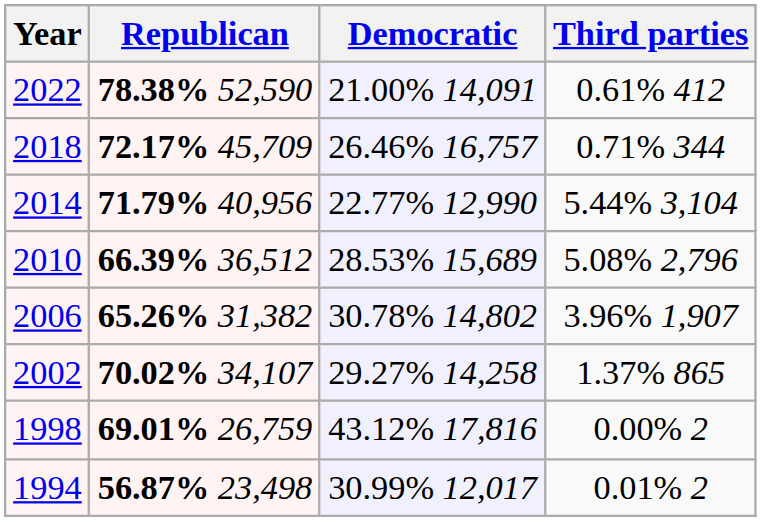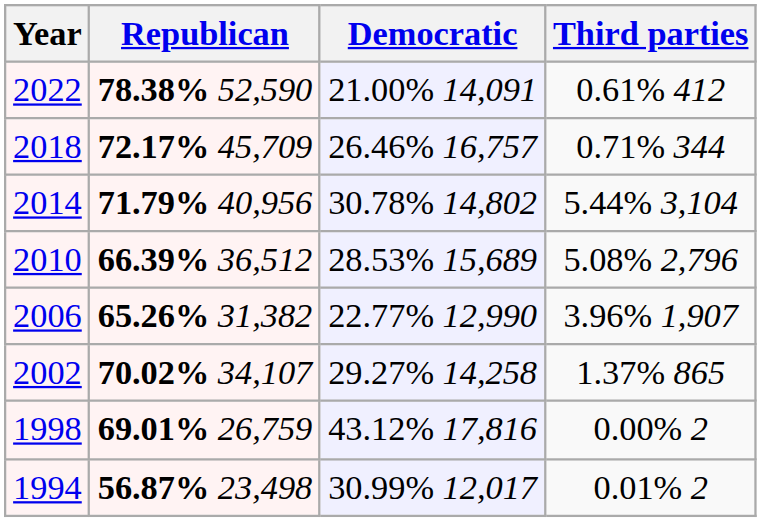 <table class="wikitable" style="font-size:95%;">
 <tr bgcolor=lightgrey>
 <th>Year</th>
 <th><a href='#'>Republican</a></th>
 <th><a href='#'>Democratic</a></th>
 <th><a href='#'>Third parties</a></th>
 </tr>
 <tr>
 <td align="center" bgcolor="#fff3f3"><a href='#'>2022</a></td>
 <td align="center" bgcolor="#fff3f3"><strong>78.38%</strong> <em>52,590</em></td>
 <td align="center" bgcolor="#f0f0ff">21.00% <em>14,091</em></td>
 <td align="center">0.61% <em>412</em></td>
 </tr>
 <tr>
 <td align="center" bgcolor="#fff3f3"><a href='#'>2018</a></td>
 <td align="center" bgcolor="#fff3f3"><strong>72.17%</strong> <em>45,709</em></td>
 <td align="center" bgcolor="#f0f0ff">26.46% <em>16,757</em></td>
 <td align="center">0.71% <em>344</em></td>
 </tr>
 <tr>
 <td align="center" bgcolor="#fff3f3"><a href='#'>2014</a></td>
 <td align="center" bgcolor="#fff3f3"><strong>71.79%</strong> <em>40,956</em></td>
-<td align="center" bgcolor="#f0f0ff">22.77% <em>12,990</em></td>
+<td align="center" bgcolor="#f0f0ff">30.78% <em>14,802</em></td>
 <td align="center">5.44% <em>3,104</em></td>
 </tr>
 <tr>
 <td align="center" bgcolor="#fff3f3"><a href='#'>2010</a></td>
 <td align="center" bgcolor="#fff3f3"><strong>66.39%</strong> <em>36,512</em></td>
 <td align="center" bgcolor="#f0f0ff">28.53% <em>15,689</em></td>
 <td align="center">5.08% <em>2,796</em></td>
 </tr>
 <tr>
 <td align="center" bgcolor="#fff3f3"><a href='#'>2006</a></td>
 <td align="center" bgcolor="#fff3f3"><strong>65.26%</strong> <em>31,382</em></td>
-<td align="center" bgcolor="#f0f0ff">30.78% <em>14,802</em></td>
+<td align="center" bgcolor="#f0f0ff">22.77% <em>12,990</em></td>
 <td align="center">3.96% <em>1,907</em></td>
 </tr>
 <tr>
 <td align="center" bgcolor="#fff3f3"><a href='#'>2002</a></td>
 <td align="center" bgcolor="#fff3f3"><strong>70.02%</strong> <em>34,107</em></td>
 <td align="center" bgcolor="#f0f0ff">29.27% <em>14,258</em></td>
 <td align="center">1.37% <em>865</em></td>
 </tr>
 <tr>
 <td align="center" bgcolor="#fff3f3"><a href='#'>1998</a></td>
 <td align="center" bgcolor="#fff3f3"><strong>69.01%</strong> <em>26,759</em></td>
 <td align="center" bgcolor="#f0f0ff">43.12% <em>17,816</em></td>
 <td align="center">0.00% <em>2 </em></td>
 </tr>
 <tr>
 <td align="center" bgcolor="#fff3f3"><a href='#'>1994</a></td>
 <td align="center" bgcolor="#fff3f3"><strong>56.87%</strong> <em>23,498</em></td>
 <td align="center" bgcolor="#f0f0ff">30.99% <em>12,017</em></td>
 <td align="center">0.01% <em>2 </em></td>
 </tr>
 </table>
